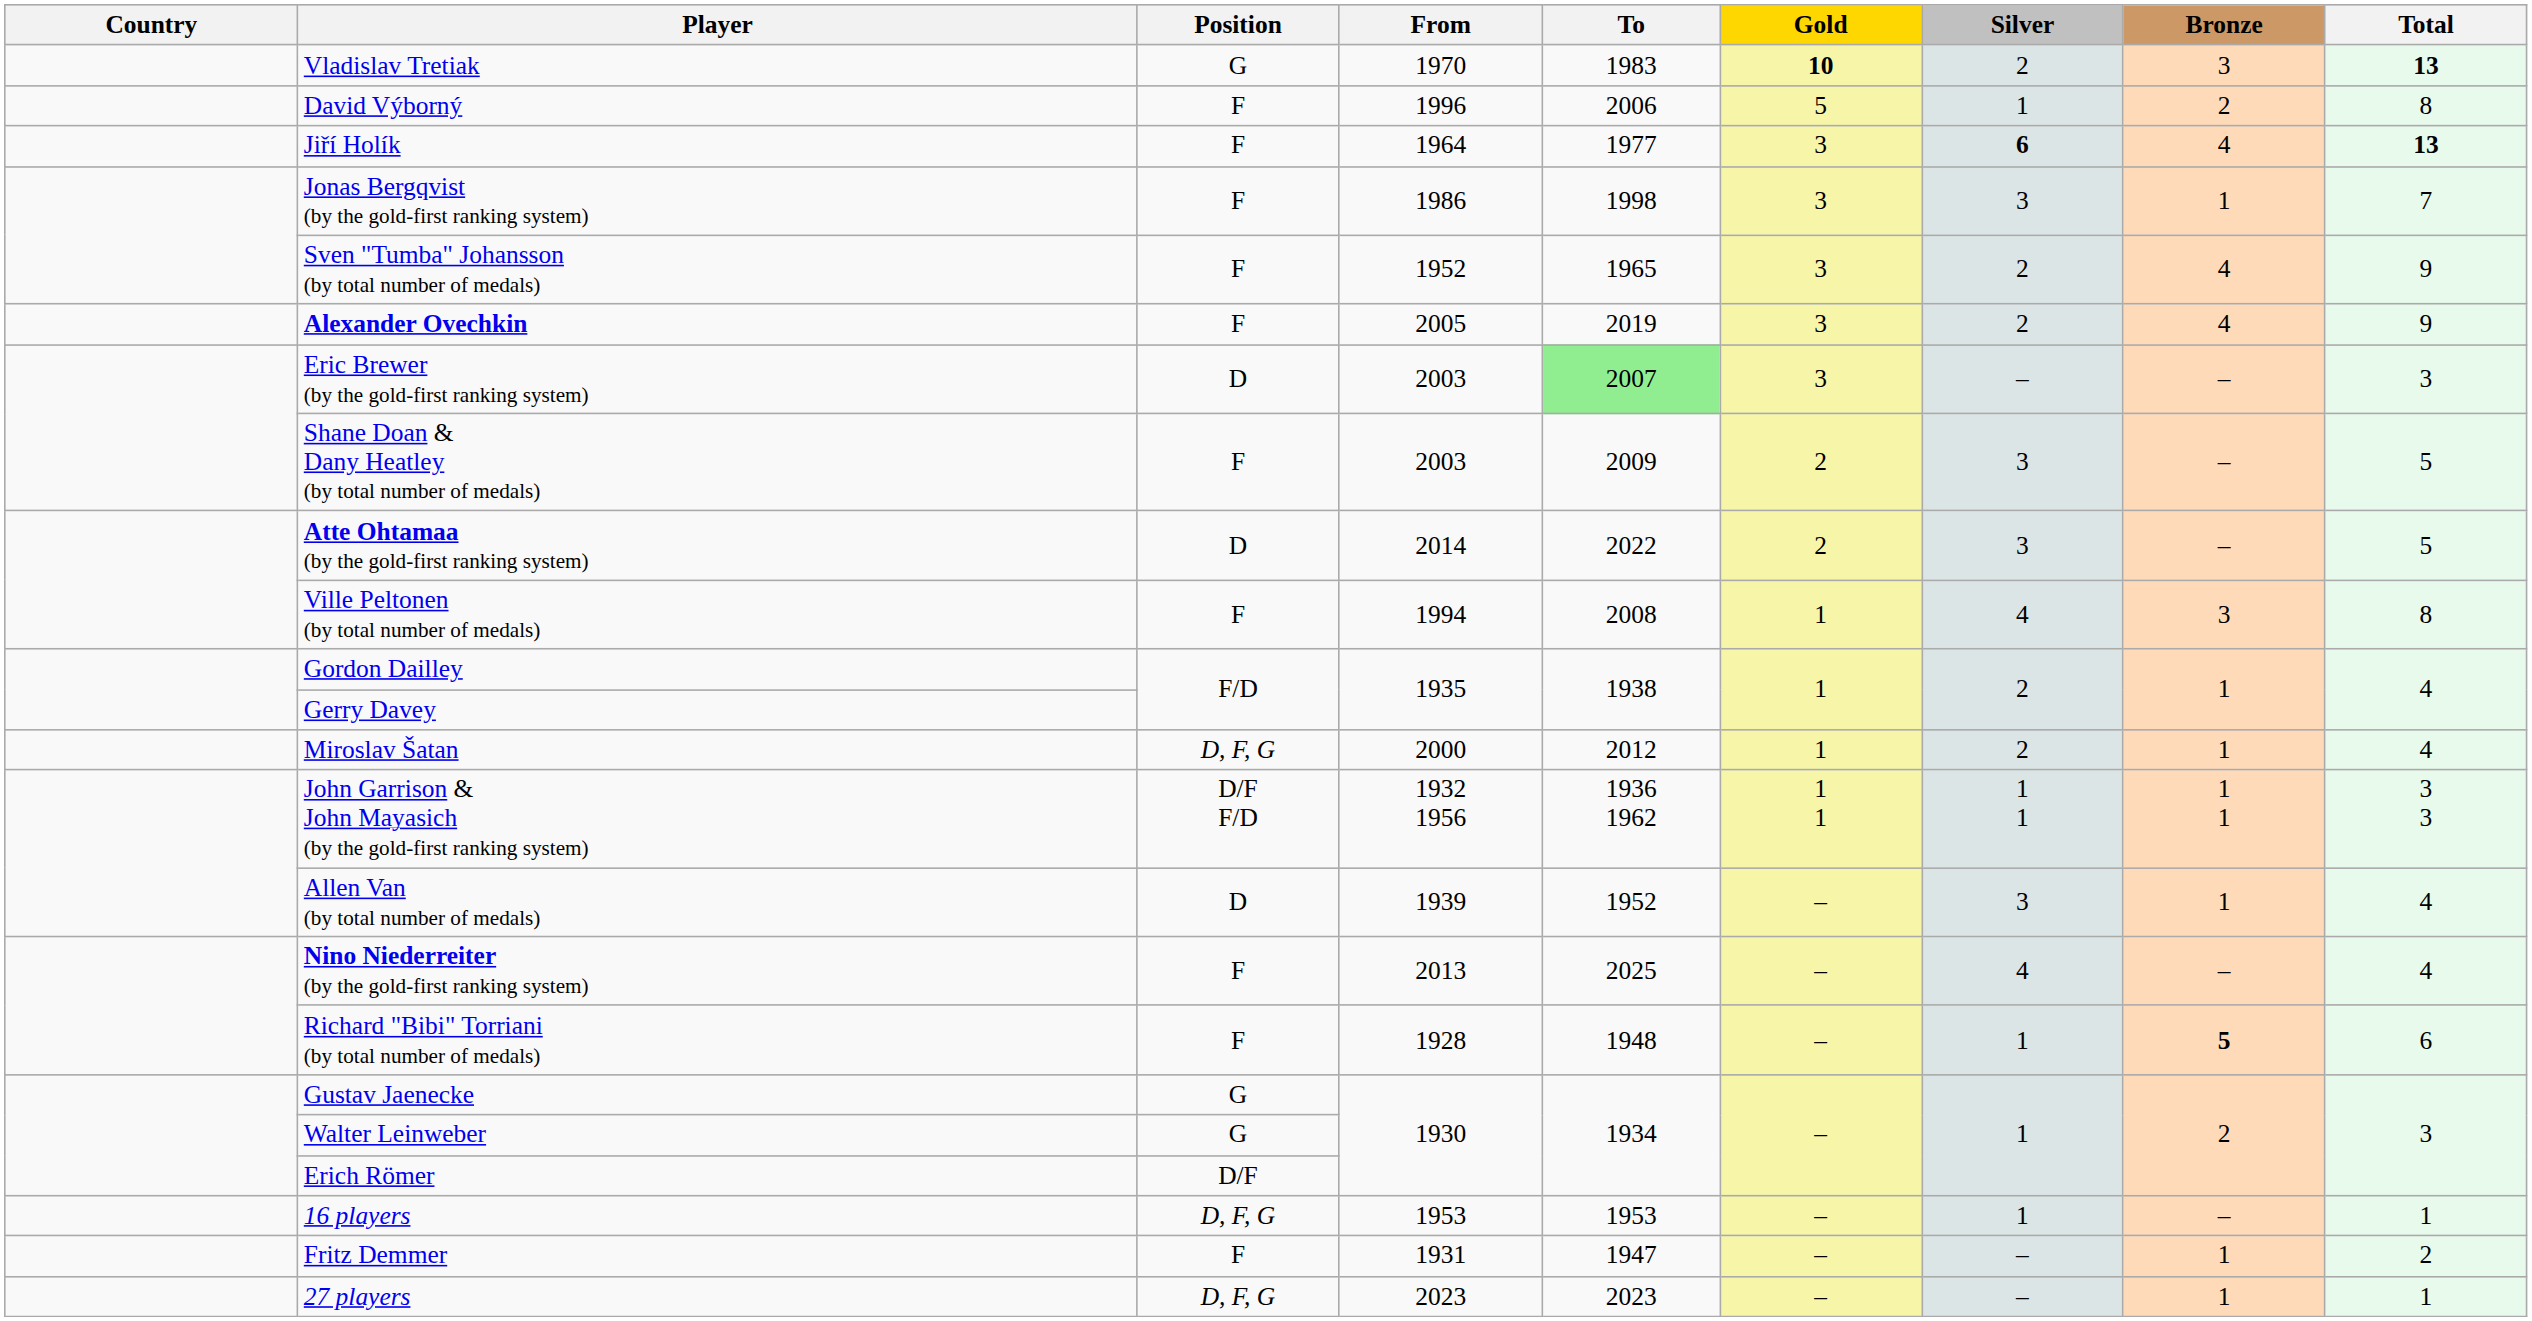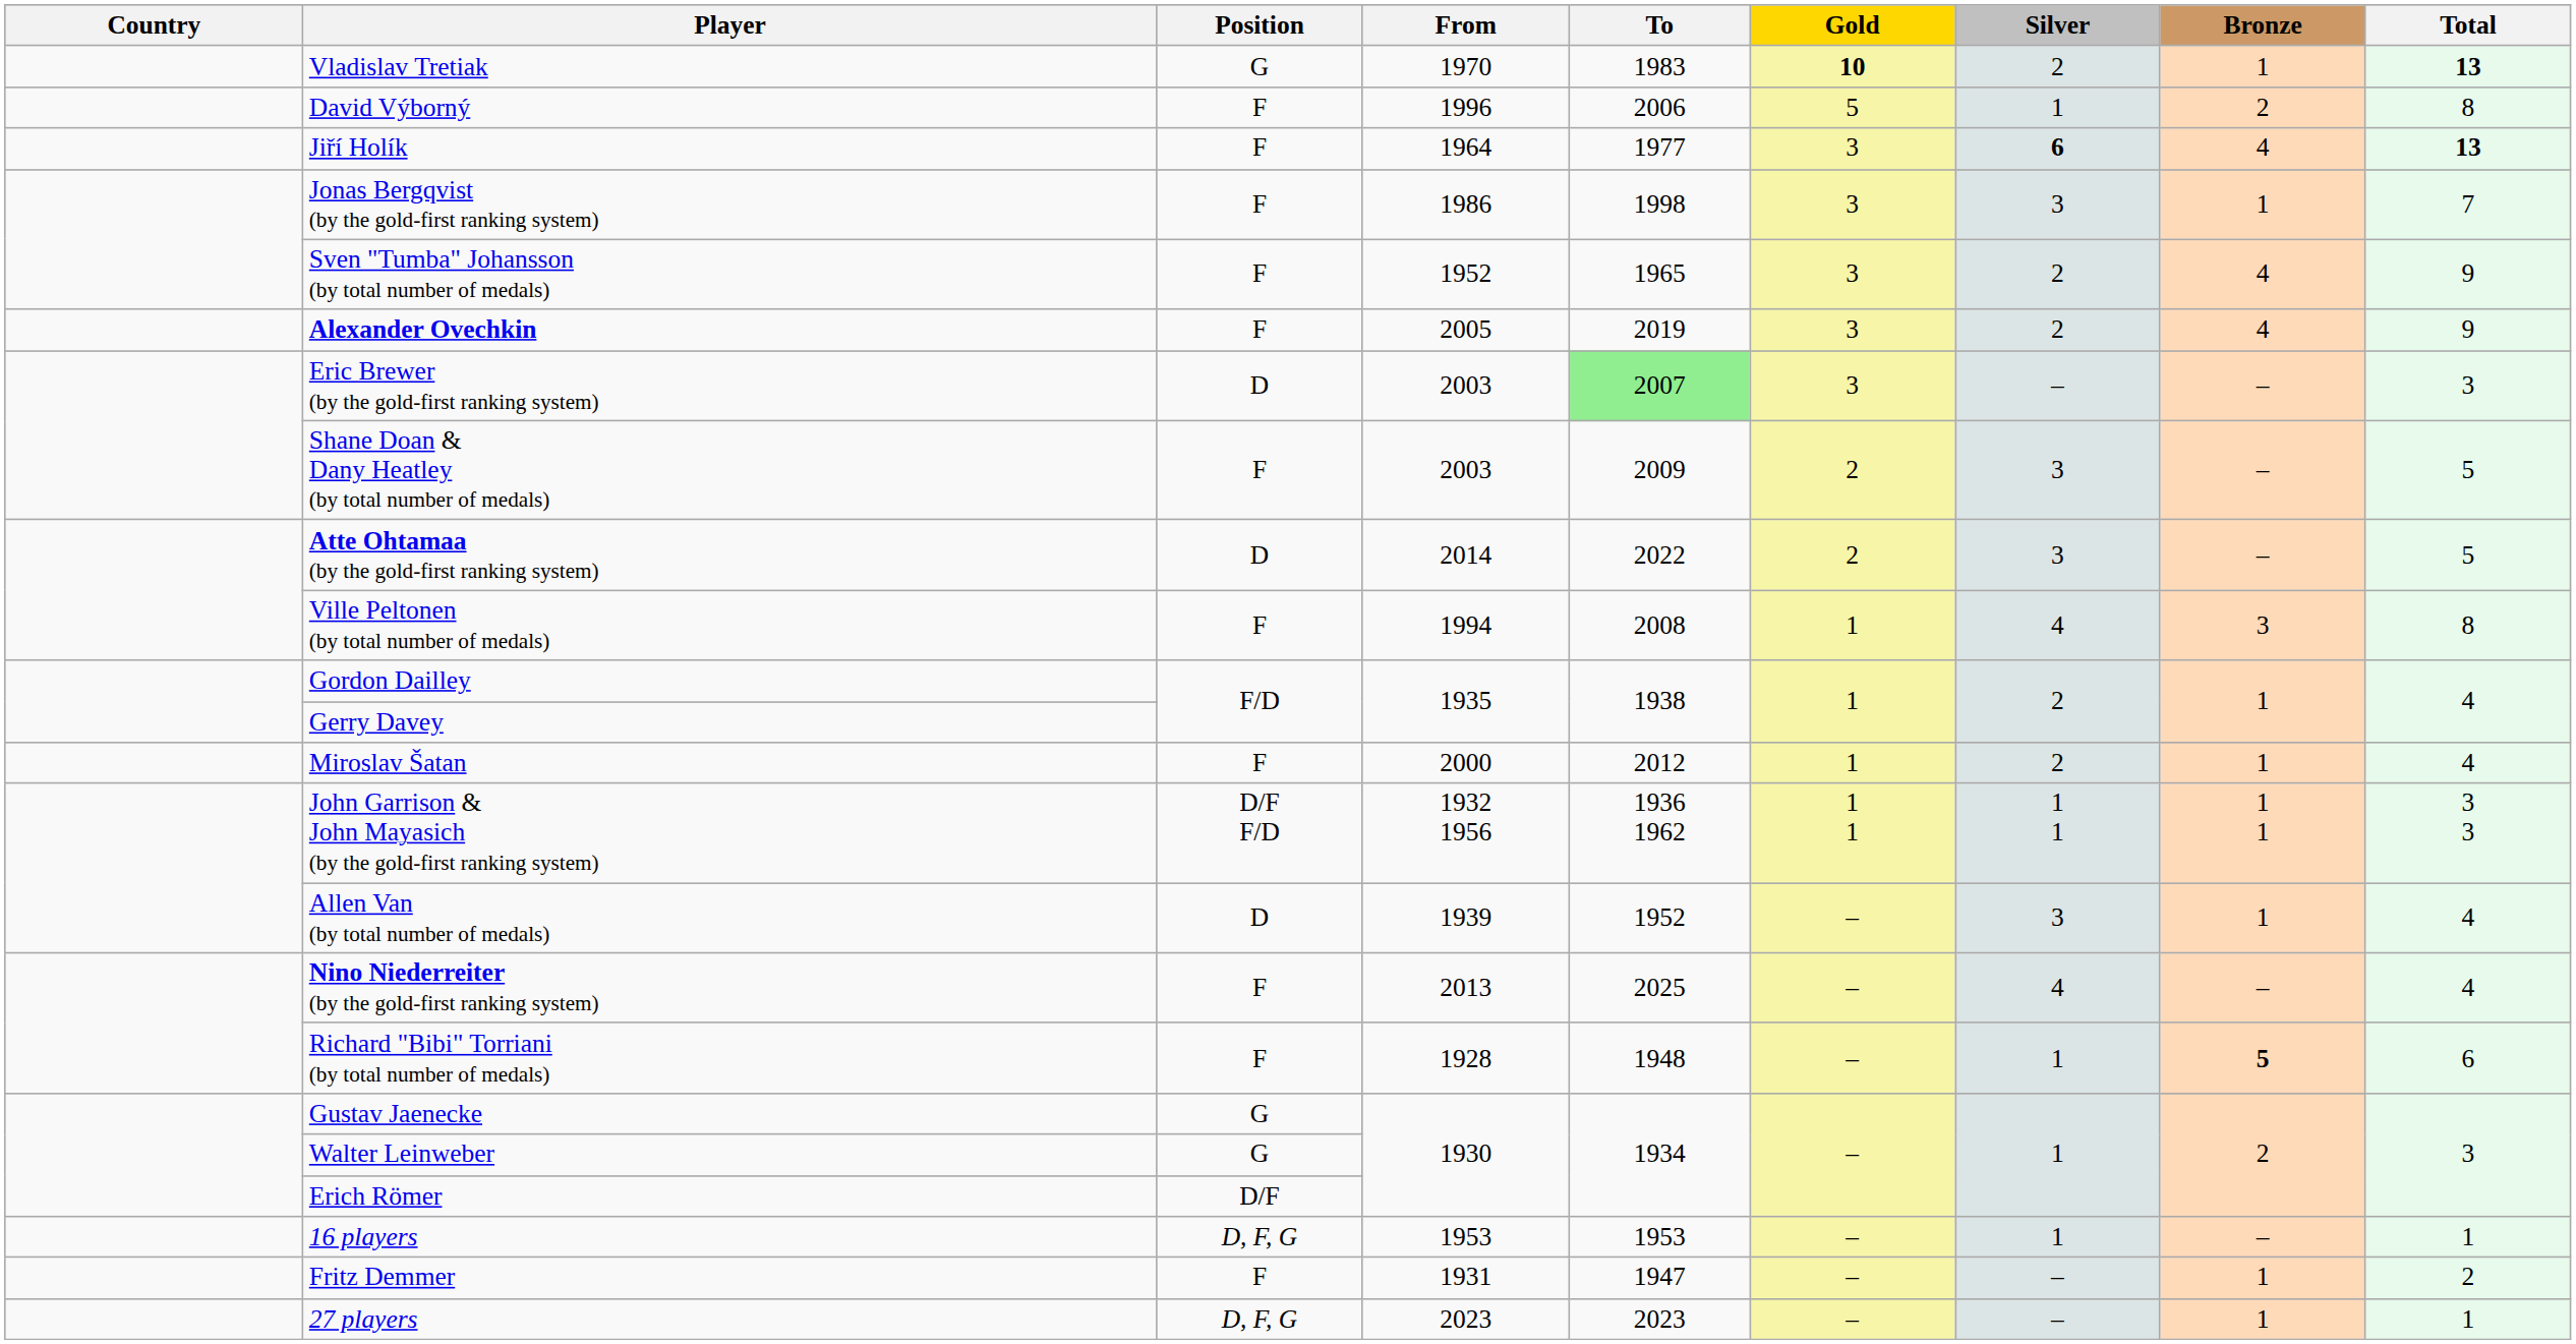 <table class="wikitable plainrowheaders" width=80% style="text-align:center;">
 <tr style="background-color:#EDEDED;">
 <th class="hintergrundfarbe5">Country</th>
 <th class="hintergrundfarbe5">Player</th>
 <th class="hintergrundfarbe6" style="width:8%">Position</th>
 <th class="hintergrundfarbe5">From</th>
 <th class="hintergrundfarbe5">To</th>
 <th style="background:    gold; width:8%">Gold</th>
 <th style="background:  silver; width:8%">Silver</th>
 <th style="background: #CC9966; width:8%">Bronze</th>
 <th class="hintergrundfarbe5" style="width:8%">Total</th>
 </tr>
 <tr>
 <td align="left"></td>
 <td align="left"><a href='#'>Vladislav Tretiak</a></td>
 <td>G</td>
 <td>1970</td>
 <td>1983</td>
 <td bgcolor="#F7F6A8"><strong>10</strong></td>
 <td bgcolor="#DCE5E5">2</td>
-<td bgcolor="#FFDAB9">3</td>
+<td bgcolor="#FFDAB9">1</td>
 <td bgcolor="#E7FAEC"><strong>13</strong></td>
 </tr>
 <tr align="center">
 <td align="left"></td>
 <td align="left"><a href='#'>David Výborný</a></td>
 <td>F</td>
 <td>1996</td>
 <td>2006</td>
 <td bgcolor="#F7F6A8">5</td>
 <td bgcolor="#DCE5E5">1</td>
 <td bgcolor="#FFDAB9">2</td>
 <td bgcolor="#E7FAEC">8</td>
 </tr>
 <tr align="center">
 <td align="left"></td>
 <td align="left"><a href='#'>Jiří Holík</a></td>
 <td>F</td>
 <td>1964</td>
 <td>1977</td>
 <td bgcolor="#F7F6A8">3</td>
 <td bgcolor="#DCE5E5"><strong>6</strong></td>
 <td bgcolor="#FFDAB9">4</td>
 <td bgcolor="#E7FAEC"><strong>13</strong></td>
 </tr>
 <tr align="center">
 <td rowspan=2 align="left"></td>
 <td align="left"><a href='#'>Jonas Bergqvist</a><br><small>(by the gold-first ranking system)</small></td>
 <td>F</td>
 <td>1986</td>
 <td>1998</td>
 <td bgcolor="#F7F6A8">3</td>
 <td bgcolor="#DCE5E5">3</td>
 <td bgcolor="#FFDAB9">1</td>
 <td bgcolor="#E7FAEC">7</td>
 </tr>
 <tr align="center">
 <td align="left"><a href='#'>Sven "Tumba" Johansson</a><br><small>(by total number of medals)</small></td>
 <td>F</td>
 <td>1952</td>
 <td>1965</td>
 <td bgcolor="#F7F6A8">3</td>
 <td bgcolor="#DCE5E5">2</td>
 <td bgcolor="#FFDAB9">4</td>
 <td bgcolor="#E7FAEC">9</td>
 </tr>
 <tr align="center">
 <td align="left"></td>
 <td align="left"><strong><a href='#'>Alexander Ovechkin</a></strong></td>
 <td>F</td>
 <td>2005</td>
 <td>2019</td>
 <td bgcolor="#F7F6A8">3</td>
 <td bgcolor="#DCE5E5">2</td>
 <td bgcolor="#FFDAB9">4</td>
 <td bgcolor="#E7FAEC">9</td>
 </tr>
 <tr align="center">
 <td rowspan=2 align="left"></td>
 <td align="left"><a href='#'>Eric Brewer</a><br><small>(by the gold-first ranking system)</small></td>
 <td>D</td>
 <td>2003</td>
 <td style="background: lightgreen;">2007</td>
 <td bgcolor="#F7F6A8">3</td>
 <td bgcolor="#DCE5E5">–</td>
 <td bgcolor="#FFDAB9">–</td>
 <td bgcolor="#E7FAEC">3</td>
 </tr>
 <tr align="center">
 <td align="left"><a href='#'>Shane Doan</a> &<br><a href='#'>Dany Heatley</a><br><small>(by total number of medals)</small></td>
 <td>F</td>
 <td align="center">2003</td>
 <td align="center">2009</td>
 <td bgcolor="#F7F6A8" align="center">2</td>
 <td bgcolor="#DCE5E5" align="center">3</td>
 <td bgcolor="#FFDAB9" align="center">–</td>
 <td bgcolor="#E7FAEC" align="center">5</td>
 </tr>
 <tr align="center">
 <td rowspan=2 align="left"></td>
 <td align="left"><strong><a href='#'>Atte Ohtamaa</a></strong><br><small>(by the gold-first ranking system)</small></td>
 <td>D</td>
 <td>2014</td>
 <td>2022</td>
 <td bgcolor="#F7F6A8">2</td>
 <td bgcolor="#DCE5E5">3</td>
 <td bgcolor="#FFDAB9">–</td>
 <td bgcolor="#E7FAEC">5</td>
 </tr>
 <tr align="center">
 <td align="left"><a href='#'>Ville Peltonen</a><br><small>(by total number of medals)</small></td>
 <td>F</td>
 <td>1994</td>
 <td>2008</td>
 <td bgcolor="#F7F6A8">1</td>
 <td bgcolor="#DCE5E5">4</td>
 <td bgcolor="#FFDAB9">3</td>
 <td bgcolor="#E7FAEC">8</td>
 </tr>
 <tr align="center">
 <td rowspan=2 align="left"></td>
 <td align="left"><a href='#'>Gordon Dailley</a></td>
 <td rowspan=2>F/D</td>
 <td rowspan=2>1935</td>
 <td rowspan=2>1938</td>
 <td bgcolor="#F7F6A8" rowspan=2>1</td>
 <td bgcolor="#DCE5E5" rowspan=2>2</td>
 <td bgcolor="#FFDAB9" rowspan=2>1</td>
 <td bgcolor="#E7FAEC" rowspan=2>4</td>
 </tr>
 <tr align="center">
 <td align="left"><a href='#'>Gerry Davey</a></td>
 </tr>
 <tr align="center">
 <td align="left"></td>
 <td align="left"><a href='#'>Miroslav Šatan</a></td>
-<td><em>D, F, G</em></td>
+<td>F</td>
 <td>2000</td>
 <td>2012</td>
 <td bgcolor="#F7F6A8">1</td>
 <td bgcolor="#DCE5E5">2</td>
 <td bgcolor="#FFDAB9">1</td>
 <td bgcolor="#E7FAEC">4</td>
 </tr>
 <tr align="center">
 <td rowspan=2 align="left"></td>
 <td align="left" valign="top"><a href='#'>John Garrison</a> &<br><a href='#'>John Mayasich</a><br><small>(by the gold-first ranking system)</small></td>
 <td align="center" valign="top">D/F<br>F/D<br><br></td>
 <td align="center" valign="top">1932<br>1956<br><br></td>
 <td align="center" valign="top">1936<br>1962<br><br></td>
 <td bgcolor="#F7F6A8" align="center" valign="top">1<br>1<br><br></td>
 <td bgcolor="#DCE5E5" align="center" valign="top">1<br>1<br><br></td>
 <td bgcolor="#FFDAB9" align="center" valign="top">1<br>1<br><br></td>
 <td bgcolor="#E7FAEC" align="center" valign="top">3<br>3<br><br></td>
 </tr>
 <tr align="center">
 <td align="left"><a href='#'>Allen Van</a><br><small>(by total number of medals)</small></td>
 <td>D</td>
 <td>1939</td>
 <td>1952</td>
 <td bgcolor="#F7F6A8">–</td>
 <td bgcolor="#DCE5E5">3</td>
 <td bgcolor="#FFDAB9">1</td>
 <td bgcolor="#E7FAEC">4</td>
 </tr>
 <tr align="center">
 <td rowspan=2 align="left"></td>
 <td align="left"><strong><a href='#'>Nino Niederreiter</a></strong><br><small>(by the gold-first ranking system)</small></td>
 <td align="center">F</td>
 <td align="center">2013</td>
 <td align="center">2025</td>
 <td bgcolor="#F7F6A8" align="center">–</td>
 <td bgcolor="#DCE5E5" align="center">4</td>
 <td bgcolor="#FFDAB9" align="center">–</td>
 <td bgcolor="#E7FAEC" align="center">4</td>
 </tr>
 <tr align="center">
 <td align="left"><a href='#'>Richard "Bibi" Torriani</a><br><small>(by total number of medals)</small></td>
 <td>F</td>
 <td>1928</td>
 <td>1948</td>
 <td bgcolor="#F7F6A8">–</td>
 <td bgcolor="#DCE5E5">1</td>
 <td bgcolor="#FFDAB9"><strong>5</strong></td>
 <td bgcolor="#E7FAEC">6</td>
 </tr>
 <tr align="center">
 <td rowspan=3 align="left"></td>
 <td align="left"><a href='#'>Gustav Jaenecke</a></td>
 <td>G</td>
 <td rowspan=3>1930</td>
 <td rowspan=3>1934</td>
 <td bgcolor="#F7F6A8" rowspan=3>–</td>
 <td bgcolor="#DCE5E5" rowspan=3>1</td>
 <td bgcolor="#FFDAB9" rowspan=3>2</td>
 <td bgcolor="#E7FAEC" rowspan=3>3</td>
 </tr>
 <tr align="center">
 <td align="left"><a href='#'>Walter Leinweber</a></td>
 <td>G</td>
 </tr>
 <tr align="center">
 <td align="left"><a href='#'>Erich Römer</a></td>
 <td>D/F</td>
 </tr>
 <tr align="center">
 <td align="left"></td>
 <td align="left"><em><a href='#'>16 players</a></em></td>
 <td><em>D, F, G</em></td>
 <td>1953</td>
 <td>1953</td>
 <td bgcolor="#F7F6A8">–</td>
 <td bgcolor="#DCE5E5">1</td>
 <td bgcolor="#FFDAB9">–</td>
 <td bgcolor="#E7FAEC">1</td>
 </tr>
 <tr align="center">
 <td align="left"></td>
 <td align="left"><a href='#'>Fritz Demmer</a></td>
 <td>F</td>
 <td>1931</td>
 <td>1947</td>
 <td bgcolor="#F7F6A8">–</td>
 <td bgcolor="#DCE5E5">–</td>
 <td bgcolor="#FFDAB9">1</td>
 <td bgcolor="#E7FAEC">2</td>
 </tr>
 <tr align="center">
 <td align="left"></td>
 <td align="left"><em><a href='#'>27 players</a></em></td>
 <td><em>D, F, G</em></td>
 <td>2023</td>
 <td>2023</td>
 <td bgcolor="#F7F6A8">–</td>
 <td bgcolor="#DCE5E5">–</td>
 <td bgcolor="#FFDAB9">1</td>
 <td bgcolor="#E7FAEC">1</td>
 </tr>
 </table>
